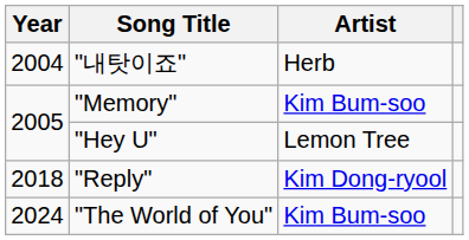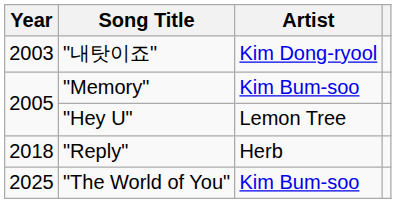 <table class="wikitable sortable">
 <tr>
 <th scope="col">Year</th>
 <th scope="col">Song Title</th>
 <th scope="col">Artist</th>
 <th scope="col" class="unsortable"></th>
 </tr>
 <tr>
-<td>2004</td>
+<td>2003</td>
 <td>"내탓이죠"</td>
-<td>Herb </td>
+<td><a href='#'>Kim Dong-ryool</a></td>
 <td></td>
 </tr>
 <tr>
 <td rowspan="2">2005</td>
 <td>"Memory"</td>
 <td><a href='#'>Kim Bum-soo</a></td>
 <td></td>
 </tr>
 <tr>
 <td>"Hey U"</td>
 <td>Lemon Tree</td>
 <td></td>
 </tr>
 <tr>
 <td>2018</td>
 <td>"Reply"</td>
-<td><a href='#'>Kim Dong-ryool</a></td>
+<td>Herb </td>
 <td></td>
 </tr>
 <tr>
-<td>2024</td>
+<td>2025</td>
 <td>"The World of You"</td>
 <td><a href='#'>Kim Bum-soo</a></td>
 <td></td>
 </tr>
 </table>
